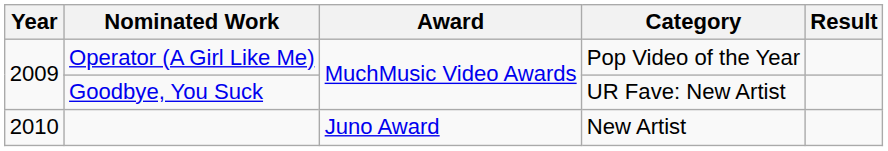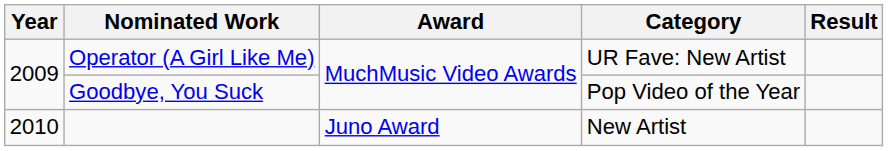 <table class="wikitable">
 <tr>
 <th>Year</th>
 <th>Nominated Work</th>
 <th>Award</th>
 <th>Category</th>
 <th>Result</th>
 </tr>
 <tr>
 <td rowspan=2>2009</td>
 <td><a href='#'>Operator (A Girl Like Me)</a></td>
 <td rowspan="2"><a href='#'>MuchMusic Video Awards</a></td>
-<td>Pop Video of the Year</td>
+<td>UR Fave: New Artist</td>
 <td></td>
 </tr>
 <tr>
 <td><a href='#'>Goodbye, You Suck</a></td>
-<td>UR Fave: New Artist</td>
+<td>Pop Video of the Year</td>
 <td></td>
 </tr>
 <tr>
 <td>2010</td>
 <td></td>
 <td><a href='#'>Juno Award</a></td>
 <td>New Artist</td>
 <td></td>
 </tr>
 </table>
